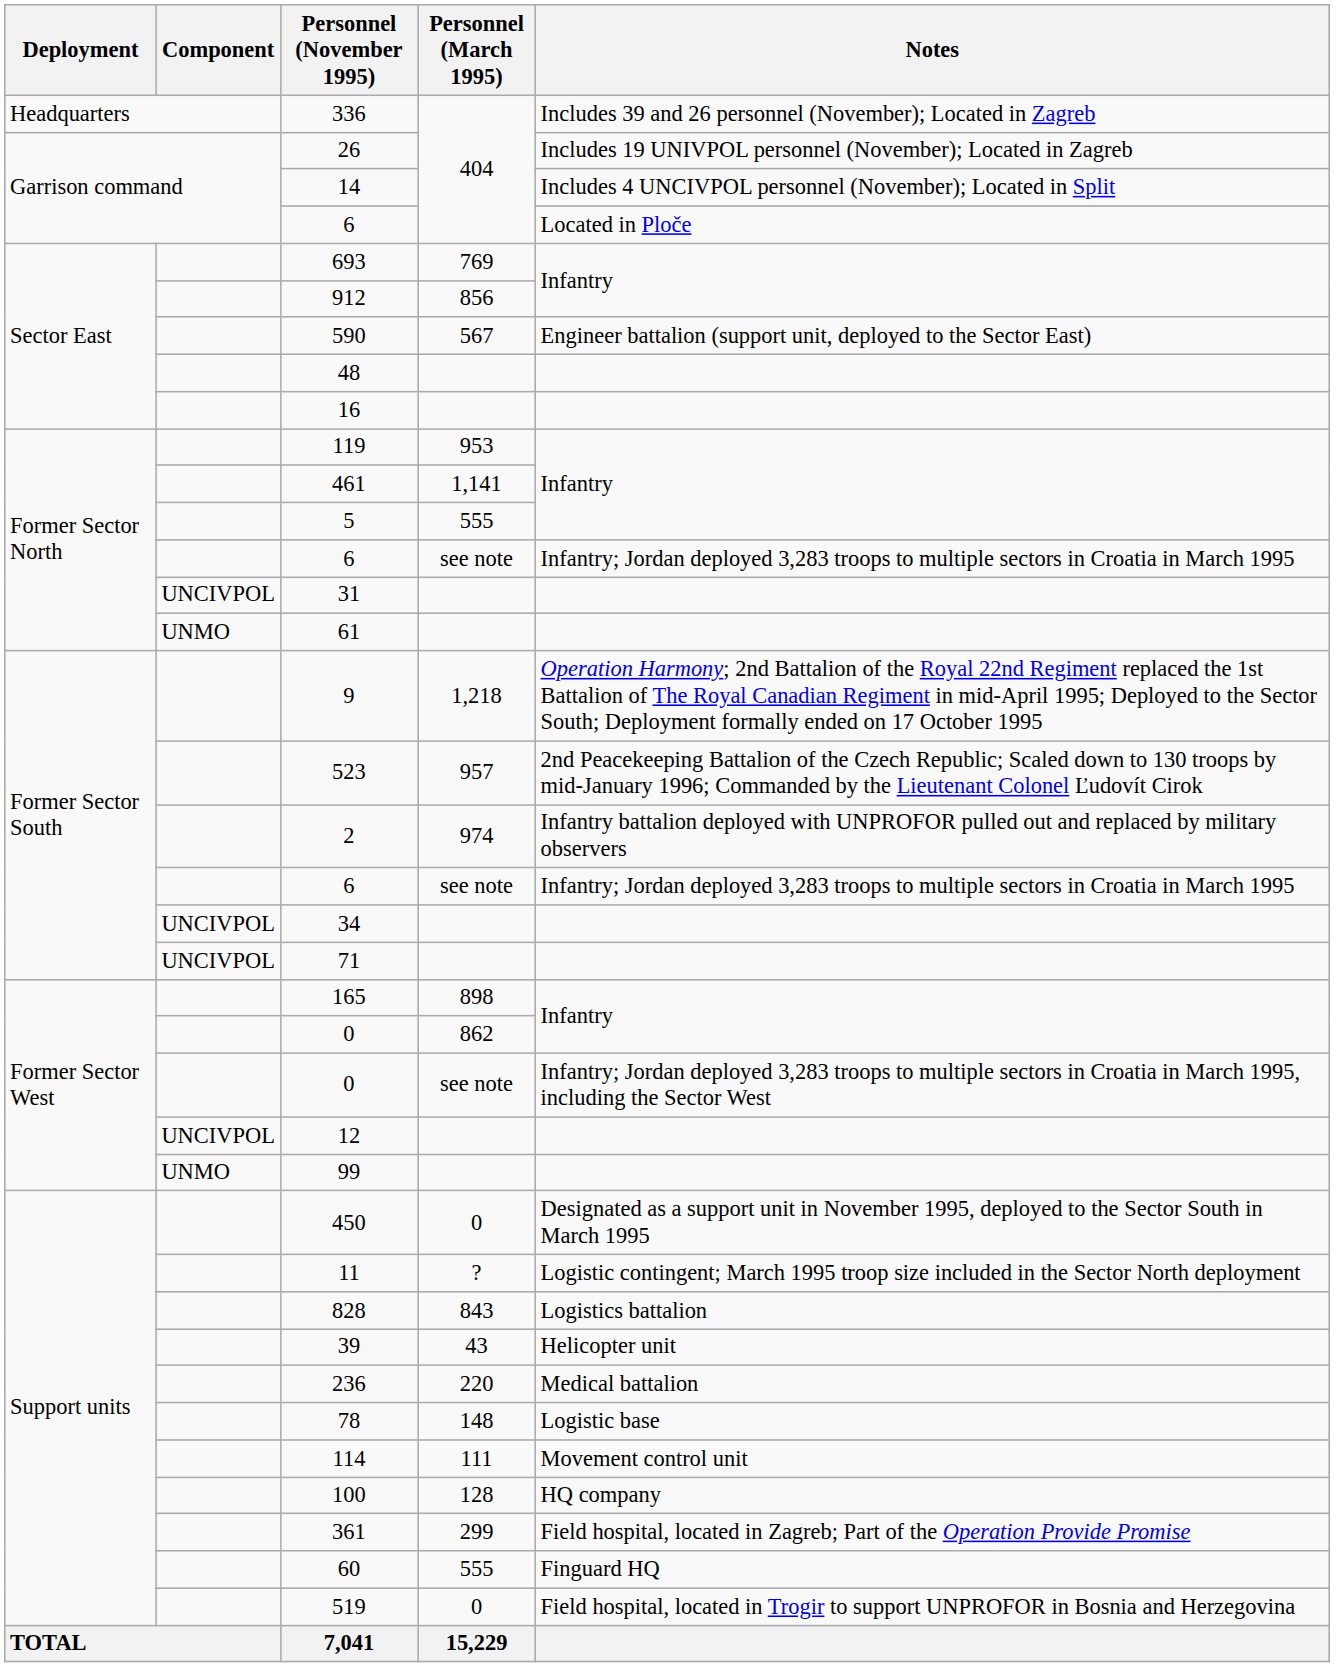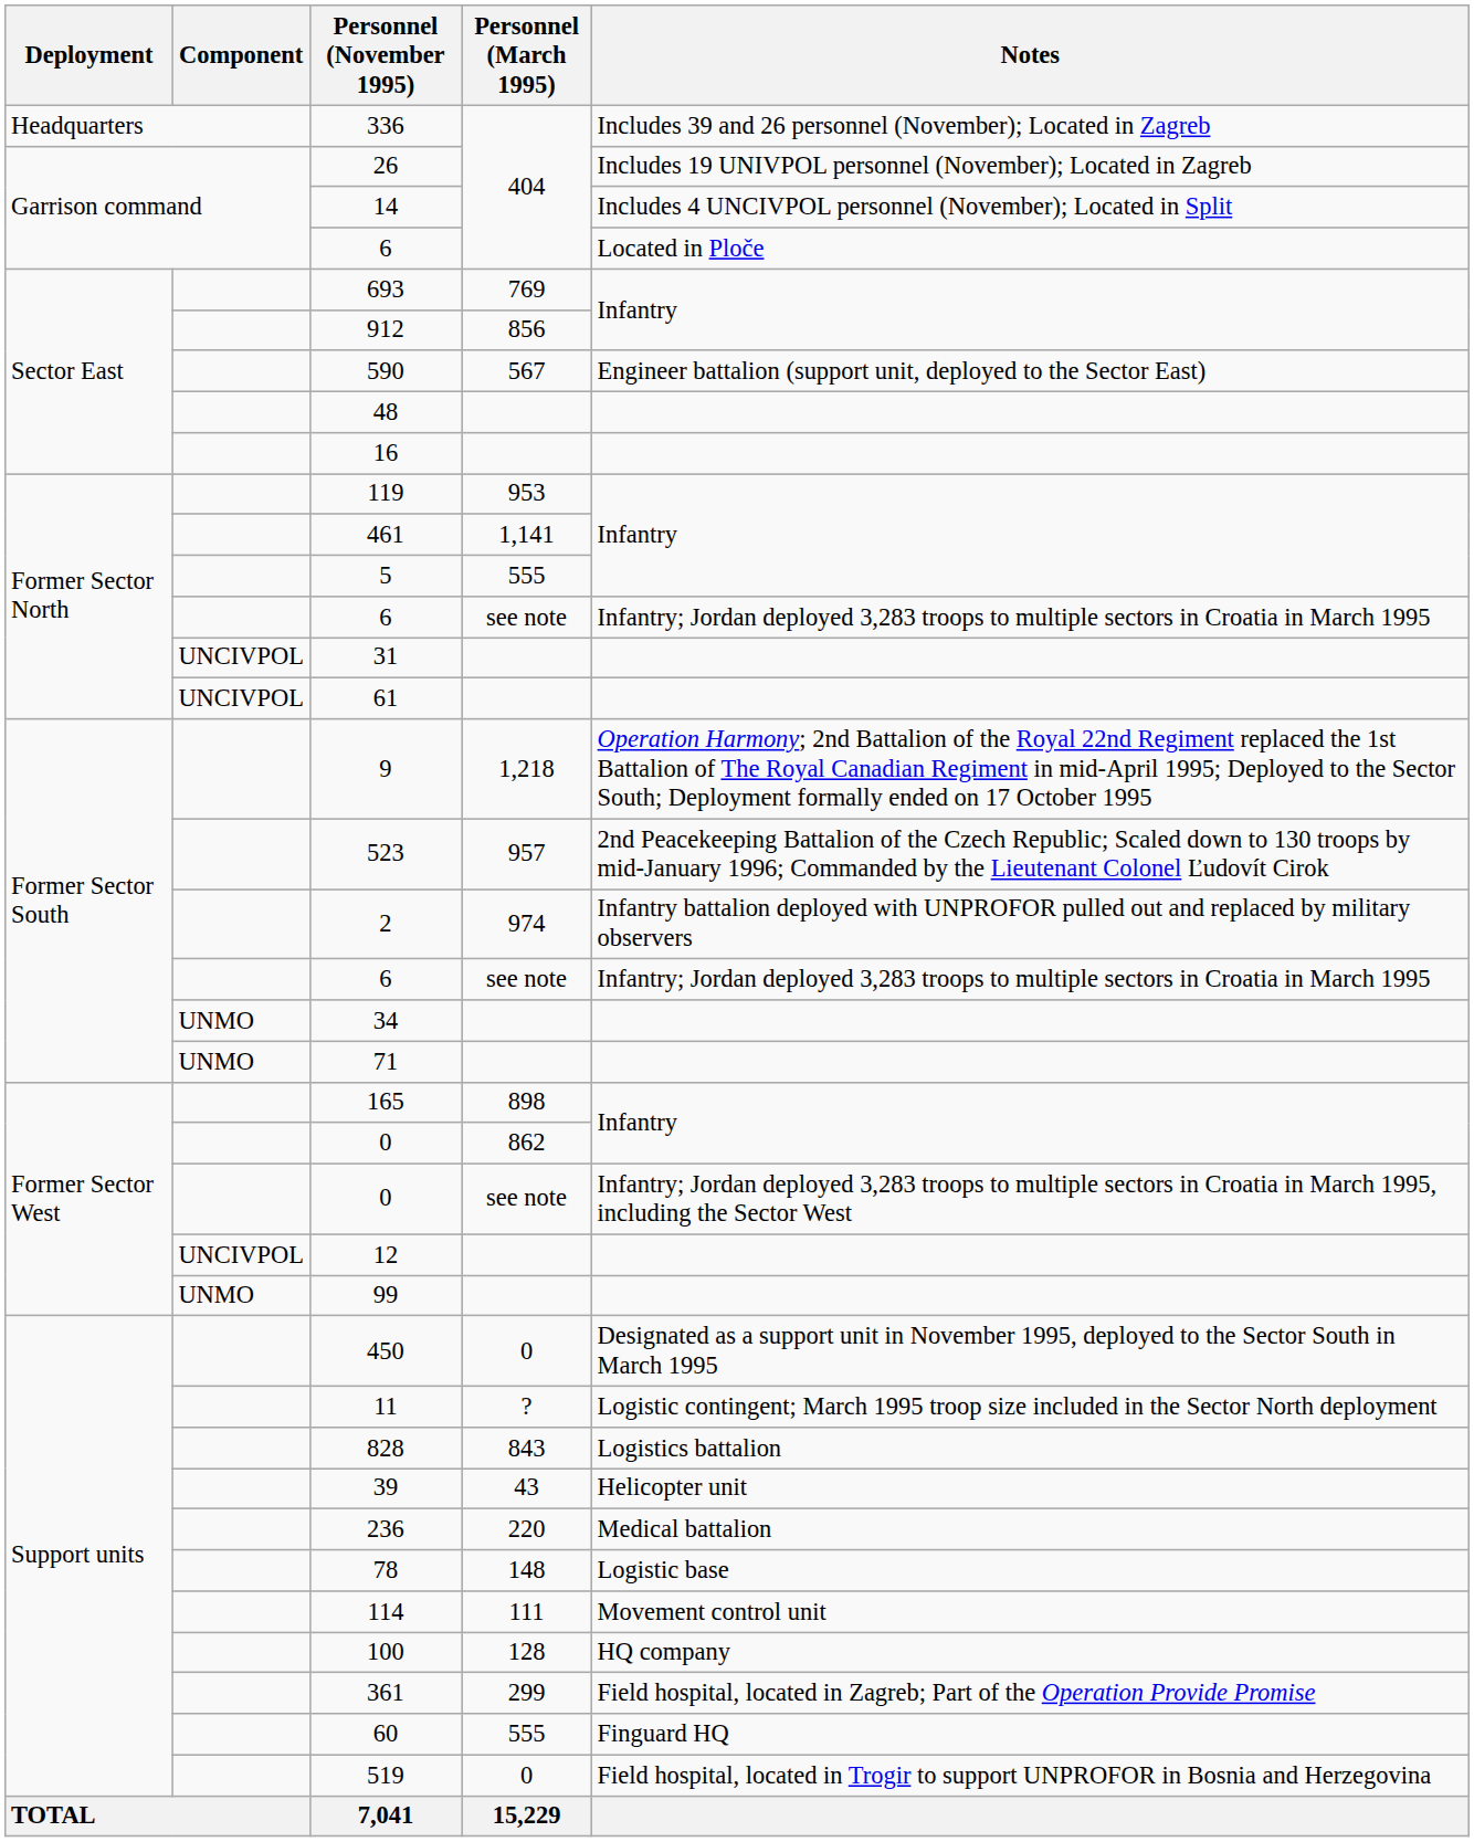 <table class="plainrowheaders wikitable collapsible collapsed" style="cellspacing=5px; text-align:left; font-size:90%;" width=850px>
 <tr style="font-size:100%; text-align:right;">
 <th scope="col">Deployment</th>
 <th scope="col">Component</th>
 <th scope="col">Personnel<br>(November 1995)</th>
 <th scope="col">Personnel<br>(March 1995)</th>
 <th scope="col">Notes</th>
 </tr>
 <tr>
 <td colspan=2 style=text-align:left>Headquarters</td>
 <td style=text-align:center>336</td>
 <td rowspan=4 style=text-align:center>404</td>
 <td style=text-align:left>Includes 39  and 26  personnel (November); Located in <a href='#'>Zagreb</a></td>
 </tr>
 <tr>
 <td colspan=2 rowspan=3 style=text-align:left>Garrison command</td>
 <td style=text-align:center>26</td>
 <td style=text-align:left>Includes 19 UNIVPOL personnel (November); Located in Zagreb</td>
 </tr>
 <tr>
 <td style=text-align:center>14</td>
 <td style=text-align:left>Includes 4 UNCIVPOL personnel (November); Located in <a href='#'>Split</a></td>
 </tr>
 <tr>
 <td style=text-align:center>6</td>
 <td style=text-align:left>Located in <a href='#'>Ploče</a></td>
 </tr>
 <tr>
 <td rowspan=5 style=text-align:left>Sector East</td>
 <td style=text-align:left></td>
 <td style=text-align:center>693</td>
 <td style=text-align:center>769</td>
 <td rowspan=2 style=text-align:left>Infantry</td>
 </tr>
 <tr>
 <td style=text-align:left></td>
 <td style=text-align:center>912</td>
 <td style=text-align:center>856</td>
 </tr>
 <tr>
 <td style=text-align:left></td>
 <td style=text-align:center>590</td>
 <td style=text-align:center>567</td>
 <td style=text-align:left>Engineer battalion (support unit, deployed to the Sector East)</td>
 </tr>
 <tr>
 <td style=text-align:left></td>
 <td style=text-align:center>48</td>
 <td style=text-align:center></td>
 <td style=text-align:left></td>
 </tr>
 <tr>
 <td style=text-align:left></td>
 <td style=text-align:center>16</td>
 <td style=text-align:center></td>
 <td style=text-align:left></td>
 </tr>
 <tr>
 <td rowspan=6 style=text-align:left>Former Sector North</td>
 <td style=text-align:left></td>
 <td style=text-align:center>119</td>
 <td style=text-align:center>953</td>
 <td rowspan=3 style=text-align:left>Infantry</td>
 </tr>
 <tr>
 <td style=text-align:left></td>
 <td style=text-align:center>461</td>
 <td style=text-align:center>1,141</td>
 </tr>
 <tr>
 <td style=text-align:left></td>
 <td style=text-align:center>5</td>
 <td style=text-align:center>555</td>
 </tr>
 <tr>
 <td style=text-align:left></td>
 <td style=text-align:center>6</td>
 <td style=text-align:center>see note</td>
 <td style=text-align:left>Infantry; Jordan deployed 3,283 troops to multiple sectors in Croatia in March 1995</td>
 </tr>
 <tr>
 <td style=text-align:left>UNCIVPOL</td>
 <td style=text-align:center>31</td>
 <td style=text-align:center></td>
 <td style=text-align:left></td>
 </tr>
 <tr>
-<td style=text-align:left>UNMO</td>
+<td style=text-align:left>UNCIVPOL</td>
 <td style=text-align:center>61</td>
 <td style=text-align:center></td>
 <td style=text-align:left></td>
 </tr>
 <tr>
 <td rowspan=6 style=text-align:left>Former Sector South</td>
 <td style=text-align:left></td>
 <td style=text-align:center>9</td>
 <td style=text-align:center>1,218</td>
 <td style=text-align:left><em><a href='#'>Operation Harmony</a></em>; 2nd Battalion of the <a href='#'>Royal 22nd Regiment</a> replaced the 1st Battalion of <a href='#'>The Royal Canadian Regiment</a> in mid-April 1995; Deployed to the Sector South; Deployment formally ended on 17 October 1995</td>
 </tr>
 <tr>
 <td style=text-align:left></td>
 <td style=text-align:center>523</td>
 <td style=text-align:center>957</td>
 <td style=text-align:left>2nd Peacekeeping Battalion of the Czech Republic; Scaled down to 130 troops by mid-January 1996; Commanded by the <a href='#'>Lieutenant Colonel</a> Ľudovít Cirok</td>
 </tr>
 <tr>
 <td style=text-align:left></td>
 <td style=text-align:center>2</td>
 <td style=text-align:center>974</td>
 <td style=text-align:left>Infantry battalion deployed with UNPROFOR pulled out and replaced by military observers</td>
 </tr>
 <tr>
 <td style=text-align:left></td>
 <td style=text-align:center>6</td>
 <td style=text-align:center>see note</td>
 <td style=text-align:left>Infantry; Jordan deployed 3,283 troops to multiple sectors in Croatia in March 1995</td>
 </tr>
 <tr>
-<td style=text-align:left>UNCIVPOL</td>
+<td style=text-align:left>UNMO</td>
 <td style=text-align:center>34</td>
 <td style=text-align:center></td>
 <td style=text-align:left></td>
 </tr>
 <tr>
-<td style=text-align:left>UNCIVPOL</td>
+<td style=text-align:left>UNMO</td>
 <td style=text-align:center>71</td>
 <td style=text-align:center></td>
 <td style=text-align:left></td>
 </tr>
 <tr>
 <td rowspan=5 style=text-align:left>Former Sector West</td>
 <td style=text-align:left></td>
 <td style=text-align:center>165</td>
 <td style=text-align:center>898</td>
 <td rowspan=2 style=text-align:left>Infantry</td>
 </tr>
 <tr>
 <td style=text-align:left></td>
 <td style=text-align:center>0</td>
 <td style=text-align:center>862</td>
 </tr>
 <tr>
 <td style=text-align:left></td>
 <td style=text-align:center>0</td>
 <td style=text-align:center>see note</td>
 <td style=text-align:left>Infantry; Jordan deployed 3,283 troops to multiple sectors in Croatia in March 1995, including the Sector West</td>
 </tr>
 <tr>
 <td style=text-align:left>UNCIVPOL</td>
 <td style=text-align:center>12</td>
 <td style=text-align:center></td>
 <td style=text-align:left></td>
 </tr>
 <tr>
 <td style=text-align:left>UNMO</td>
 <td style=text-align:center>99</td>
 <td style=text-align:center></td>
 <td style=text-align:left></td>
 </tr>
 <tr>
 <td rowspan=11 style=text-align:left>Support units</td>
 <td style=text-align:left></td>
 <td style=text-align:center>450</td>
 <td style=text-align:center>0</td>
 <td style=text-align:left>Designated as a support unit in November 1995, deployed to the Sector South in March 1995</td>
 </tr>
 <tr>
 <td style=text-align:left></td>
 <td style=text-align:center>11</td>
 <td style=text-align:center>?</td>
 <td style=text-align:left>Logistic contingent; March 1995 troop size included in the Sector North deployment</td>
 </tr>
 <tr>
 <td style=text-align:left></td>
 <td style=text-align:center>828</td>
 <td style=text-align:center>843</td>
 <td style=text-align:left>Logistics battalion</td>
 </tr>
 <tr>
 <td style=text-align:left></td>
 <td style=text-align:center>39</td>
 <td style=text-align:center>43</td>
 <td style=text-align:left>Helicopter unit</td>
 </tr>
 <tr>
 <td style=text-align:left></td>
 <td style=text-align:center>236</td>
 <td style=text-align:center>220</td>
 <td style=text-align:left>Medical battalion</td>
 </tr>
 <tr>
 <td style=text-align:left></td>
 <td style=text-align:center>78</td>
 <td style=text-align:center>148</td>
 <td style=text-align:left>Logistic base</td>
 </tr>
 <tr>
 <td style=text-align:left></td>
 <td style=text-align:center>114</td>
 <td style=text-align:center>111</td>
 <td style=text-align:left>Movement control unit</td>
 </tr>
 <tr>
 <td style=text-align:left></td>
 <td style=text-align:center>100</td>
 <td style=text-align:center>128</td>
 <td style=text-align:left>HQ company</td>
 </tr>
 <tr>
 <td style=text-align:left></td>
 <td style=text-align:center>361</td>
 <td style=text-align:center>299</td>
 <td style=text-align:left>Field hospital, located in Zagreb; Part of the <em><a href='#'>Operation Provide Promise</a></em></td>
 </tr>
 <tr>
 <td style=text-align:left></td>
 <td style=text-align:center>60</td>
 <td style=text-align:center>555</td>
 <td style=text-align:left>Finguard HQ</td>
 </tr>
 <tr>
 <td style=text-align:left></td>
 <td style=text-align:center>519</td>
 <td style=text-align:center>0</td>
 <td style=text-align:left>Field hospital, located in <a href='#'>Trogir</a> to support UNPROFOR in Bosnia and Herzegovina</td>
 </tr>
 <tr>
 <th ! colspan=2 style=text-align:left>TOTAL</th>
 <th style=text-align:center>7,041</th>
 <th style=text-align:center>15,229</th>
 <th style=text-align:left></th>
 </tr>
 </table>
